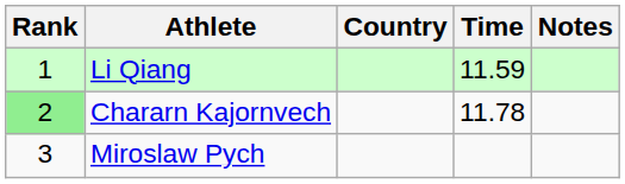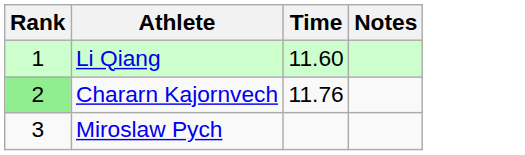 <table class="wikitable sortable" style="text-align:center">
 <tr>
 <th>Rank</th>
 <th>Athlete</th>
-<th>Country</th>
 <th>Time</th>
 <th>Notes</th>
 </tr>
 <tr style="background:#cfc;">
 <td>1</td>
 <td align="left"><a href='#'>Li Qiang</a></td>
-<td align="left"></td>
-<td>11.59</td>
+<td>11.60</td>
 <td></td>
 </tr>
 <tr>
 <td style="background: lightgreen;">2</td>
 <td align="left"><a href='#'>Chararn Kajornvech</a></td>
-<td align="left"></td>
-<td>11.78</td>
+<td>11.76</td>
 <td></td>
 </tr>
 <tr>
 <td>3</td>
 <td align="left"><a href='#'>Miroslaw Pych</a></td>
-<td align="left"></td>
 <td></td>
 <td></td>
 </tr>
 </table>
